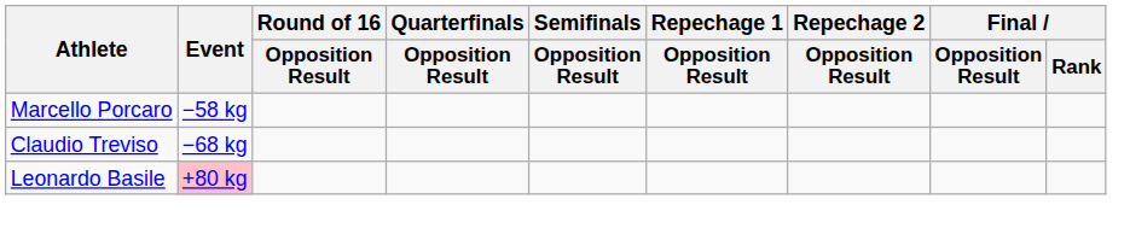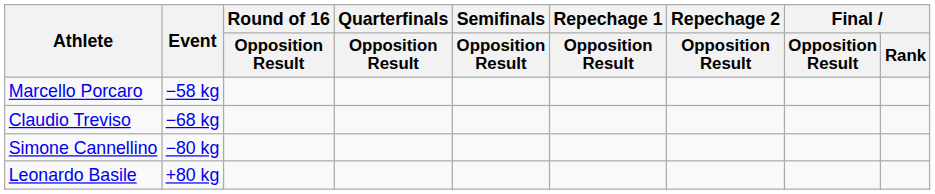 <table class="wikitable" style="font-size:90%">
 <tr>
 <th rowspan="2">Athlete</th>
 <th rowspan="2">Event</th>
 <th>Round of 16</th>
 <th>Quarterfinals</th>
 <th>Semifinals</th>
 <th>Repechage 1</th>
 <th>Repechage 2</th>
 <th colspan=2>Final / </th>
 </tr>
 <tr style="font-size:95%">
 <th>Opposition<br>Result</th>
 <th>Opposition<br>Result</th>
 <th>Opposition<br>Result</th>
 <th>Opposition<br>Result</th>
 <th>Opposition<br>Result</th>
 <th>Opposition<br>Result</th>
 <th>Rank</th>
 </tr>
 <tr align=center>
 <td align=left><a href='#'>Marcello Porcaro</a></td>
 <td align=left><a href='#'>−58 kg</a></td>
 <td></td>
 <td></td>
 <td></td>
 <td></td>
 <td></td>
 <td></td>
 <td></td>
 </tr>
 <tr align=center>
 <td align=left><a href='#'>Claudio Treviso</a></td>
 <td align=left><a href='#'>−68 kg</a></td>
 <td></td>
 <td></td>
 <td></td>
 <td></td>
 <td></td>
 <td></td>
 <td></td>
 </tr>
 <tr align=center>
+<td align=left><a href='#'>Simone Cannellino</a></td>
+<td align=left><a href='#'>−80 kg</a></td>
+<td></td>
+<td></td>
+<td></td>
+<td></td>
+<td></td>
+<td></td>
+<td></td>
+</tr>
+<tr align=center>
 <td align=left><a href='#'>Leonardo Basile</a></td>
-<td align=left style="background: pink;"><a href='#'>+80 kg</a></td>
+<td align=left><a href='#'>+80 kg</a></td>
 <td></td>
 <td></td>
 <td></td>
 <td></td>
 <td></td>
 <td></td>
 <td></td>
 </tr>
 </table>
